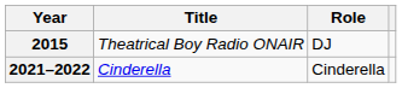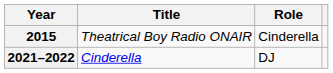 <table class="wikitable sortable plainrowheaders">
 <tr>
 <th scope="col">Year</th>
 <th scope="col">Title</th>
 <th scope="col">Role</th>
 <th scope="col" class="unsortable"></th>
 </tr>
 <tr>
 <th scope="row">2015</th>
 <td><em>Theatrical Boy Radio ONAIR</em></td>
-<td>DJ</td>
+<td>Cinderella</td>
 <td></td>
 </tr>
 <tr>
 <th scope="row">2021–2022</th>
 <td><em><a href='#'>Cinderella</a></em></td>
-<td>Cinderella</td>
+<td>DJ</td>
 <td></td>
 </tr>
 </table>
